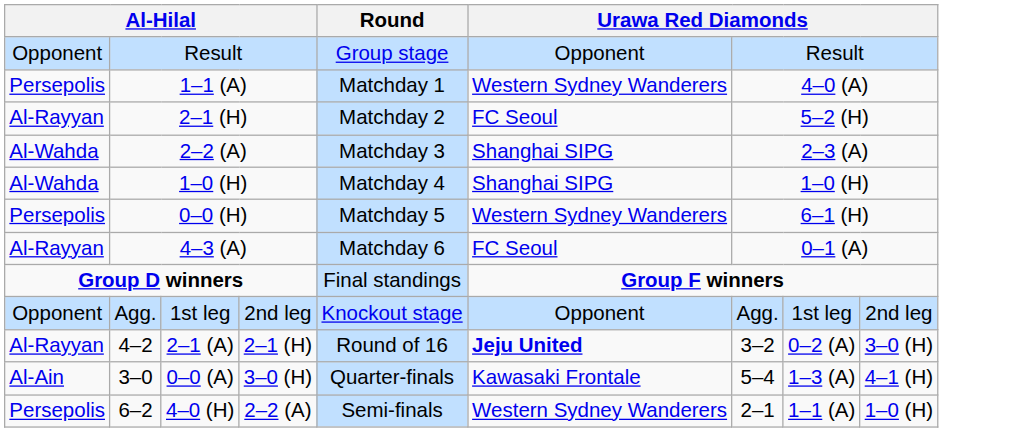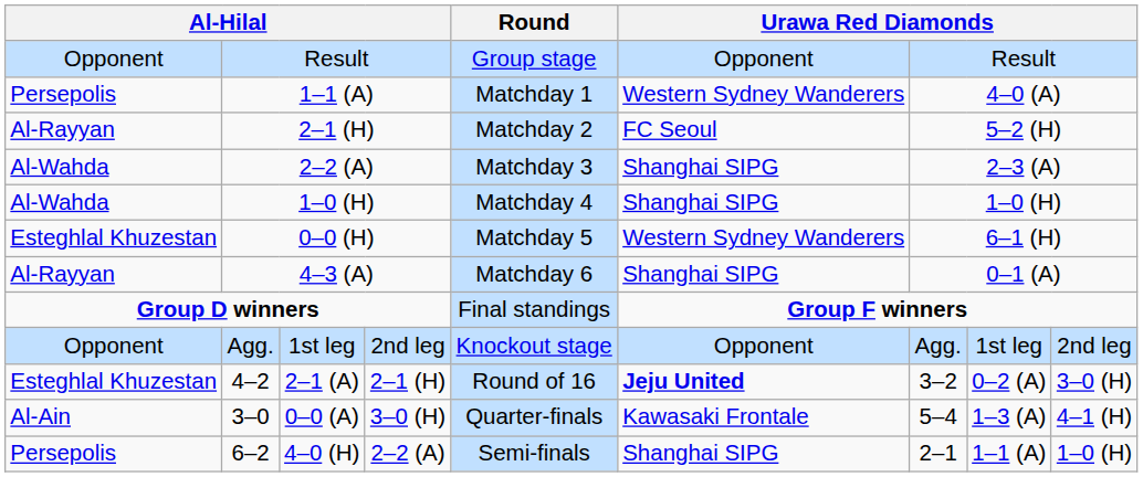 <table class="wikitable" style="text-align:center;">
 <tr>
 <th colspan=4> <a href='#'>Al-Hilal</a></th>
 <th>Round</th>
 <th colspan=4> <a href='#'>Urawa Red Diamonds</a></th>
 </tr>
 <tr bgcolor=#c1e0ff>
 <td>Opponent</td>
 <td colspan=3>Result</td>
 <td><a href='#'>Group stage</a></td>
 <td>Opponent</td>
 <td colspan=3>Result</td>
 </tr>
 <tr>
 <td align=left> <a href='#'>Persepolis</a></td>
 <td colspan=3><a href='#'>1–1</a> (A)</td>
 <td bgcolor=#c1e0ff>Matchday 1</td>
 <td align=left> <a href='#'>Western Sydney Wanderers</a></td>
 <td colspan=3><a href='#'>4–0</a> (A)</td>
 </tr>
 <tr>
 <td align=left> <a href='#'>Al-Rayyan</a></td>
 <td colspan=3><a href='#'>2–1</a> (H)</td>
 <td bgcolor=#c1e0ff>Matchday 2</td>
 <td align=left> <a href='#'>FC Seoul</a></td>
 <td colspan=3><a href='#'>5–2</a> (H)</td>
 </tr>
 <tr>
 <td align=left> <a href='#'>Al-Wahda</a></td>
 <td colspan=3><a href='#'>2–2</a> (A)</td>
 <td bgcolor=#c1e0ff>Matchday 3</td>
 <td align=left> <a href='#'>Shanghai SIPG</a></td>
 <td colspan=3><a href='#'>2–3</a> (A)</td>
 </tr>
 <tr>
 <td align=left> <a href='#'>Al-Wahda</a></td>
 <td colspan=3><a href='#'>1–0</a> (H)</td>
 <td bgcolor=#c1e0ff>Matchday 4</td>
 <td align=left> <a href='#'>Shanghai SIPG</a></td>
 <td colspan=3><a href='#'>1–0</a> (H)</td>
 </tr>
 <tr>
-<td align=left> <a href='#'>Persepolis</a></td>
+<td align=left> <a href='#'>Esteghlal Khuzestan</a></td>
 <td colspan=3><a href='#'>0–0</a> (H)</td>
 <td bgcolor=#c1e0ff>Matchday 5</td>
 <td align=left> <a href='#'>Western Sydney Wanderers</a></td>
 <td colspan=3><a href='#'>6–1</a> (H)</td>
 </tr>
 <tr>
 <td align=left> <a href='#'>Al-Rayyan</a></td>
 <td colspan=3><a href='#'>4–3</a> (A)</td>
 <td bgcolor=#c1e0ff>Matchday 6</td>
-<td align=left> <a href='#'>FC Seoul</a></td>
+<td align=left> <a href='#'>Shanghai SIPG</a></td>
 <td colspan=3><a href='#'>0–1</a> (A)</td>
 </tr>
 <tr>
 <td colspan=4 align=center valign=top><strong><a href='#'>Group D</a> winners</strong><br></td>
 <td bgcolor=#c1e0ff>Final standings</td>
 <td colspan=4 align=center valign=top><strong><a href='#'>Group F</a> winners</strong><br></td>
 </tr>
 <tr bgcolor=#c1e0ff>
 <td>Opponent</td>
 <td>Agg.</td>
 <td>1st leg</td>
 <td>2nd leg</td>
 <td><a href='#'>Knockout stage</a></td>
 <td>Opponent</td>
 <td>Agg.</td>
 <td>1st leg</td>
 <td>2nd leg</td>
 </tr>
 <tr>
-<td align=left> <a href='#'>Al-Rayyan</a></td>
+<td align=left> <a href='#'>Esteghlal Khuzestan</a></td>
 <td>4–2</td>
 <td><a href='#'>2–1</a> (A)</td>
 <td><a href='#'>2–1</a> (H)</td>
 <td bgcolor=#c1e0ff>Round of 16</td>
 <td align=left><strong> <a href='#'>Jeju United</a></strong></td>
 <td>3–2</td>
 <td><a href='#'>0–2</a> (A)</td>
 <td><a href='#'>3–0</a>  (H)</td>
 </tr>
 <tr>
 <td align=left> <a href='#'>Al-Ain</a></td>
 <td>3–0</td>
 <td><a href='#'>0–0</a> (A)</td>
 <td><a href='#'>3–0</a> (H)</td>
 <td bgcolor=#c1e0ff>Quarter-finals</td>
 <td align=left> <a href='#'>Kawasaki Frontale</a></td>
 <td>5–4</td>
 <td><a href='#'>1–3</a> (A)</td>
 <td><a href='#'>4–1</a> (H)</td>
 </tr>
 <tr>
 <td align=left> <a href='#'>Persepolis</a></td>
 <td>6–2</td>
 <td><a href='#'>4–0</a> (H)</td>
 <td><a href='#'>2–2</a> (A)</td>
 <td bgcolor=#c1e0ff>Semi-finals</td>
-<td align=left> <a href='#'>Western Sydney Wanderers</a></td>
+<td align=left> <a href='#'>Shanghai SIPG</a></td>
 <td>2–1</td>
 <td><a href='#'>1–1</a> (A)</td>
 <td><a href='#'>1–0</a> (H)</td>
 </tr>
 </table>
